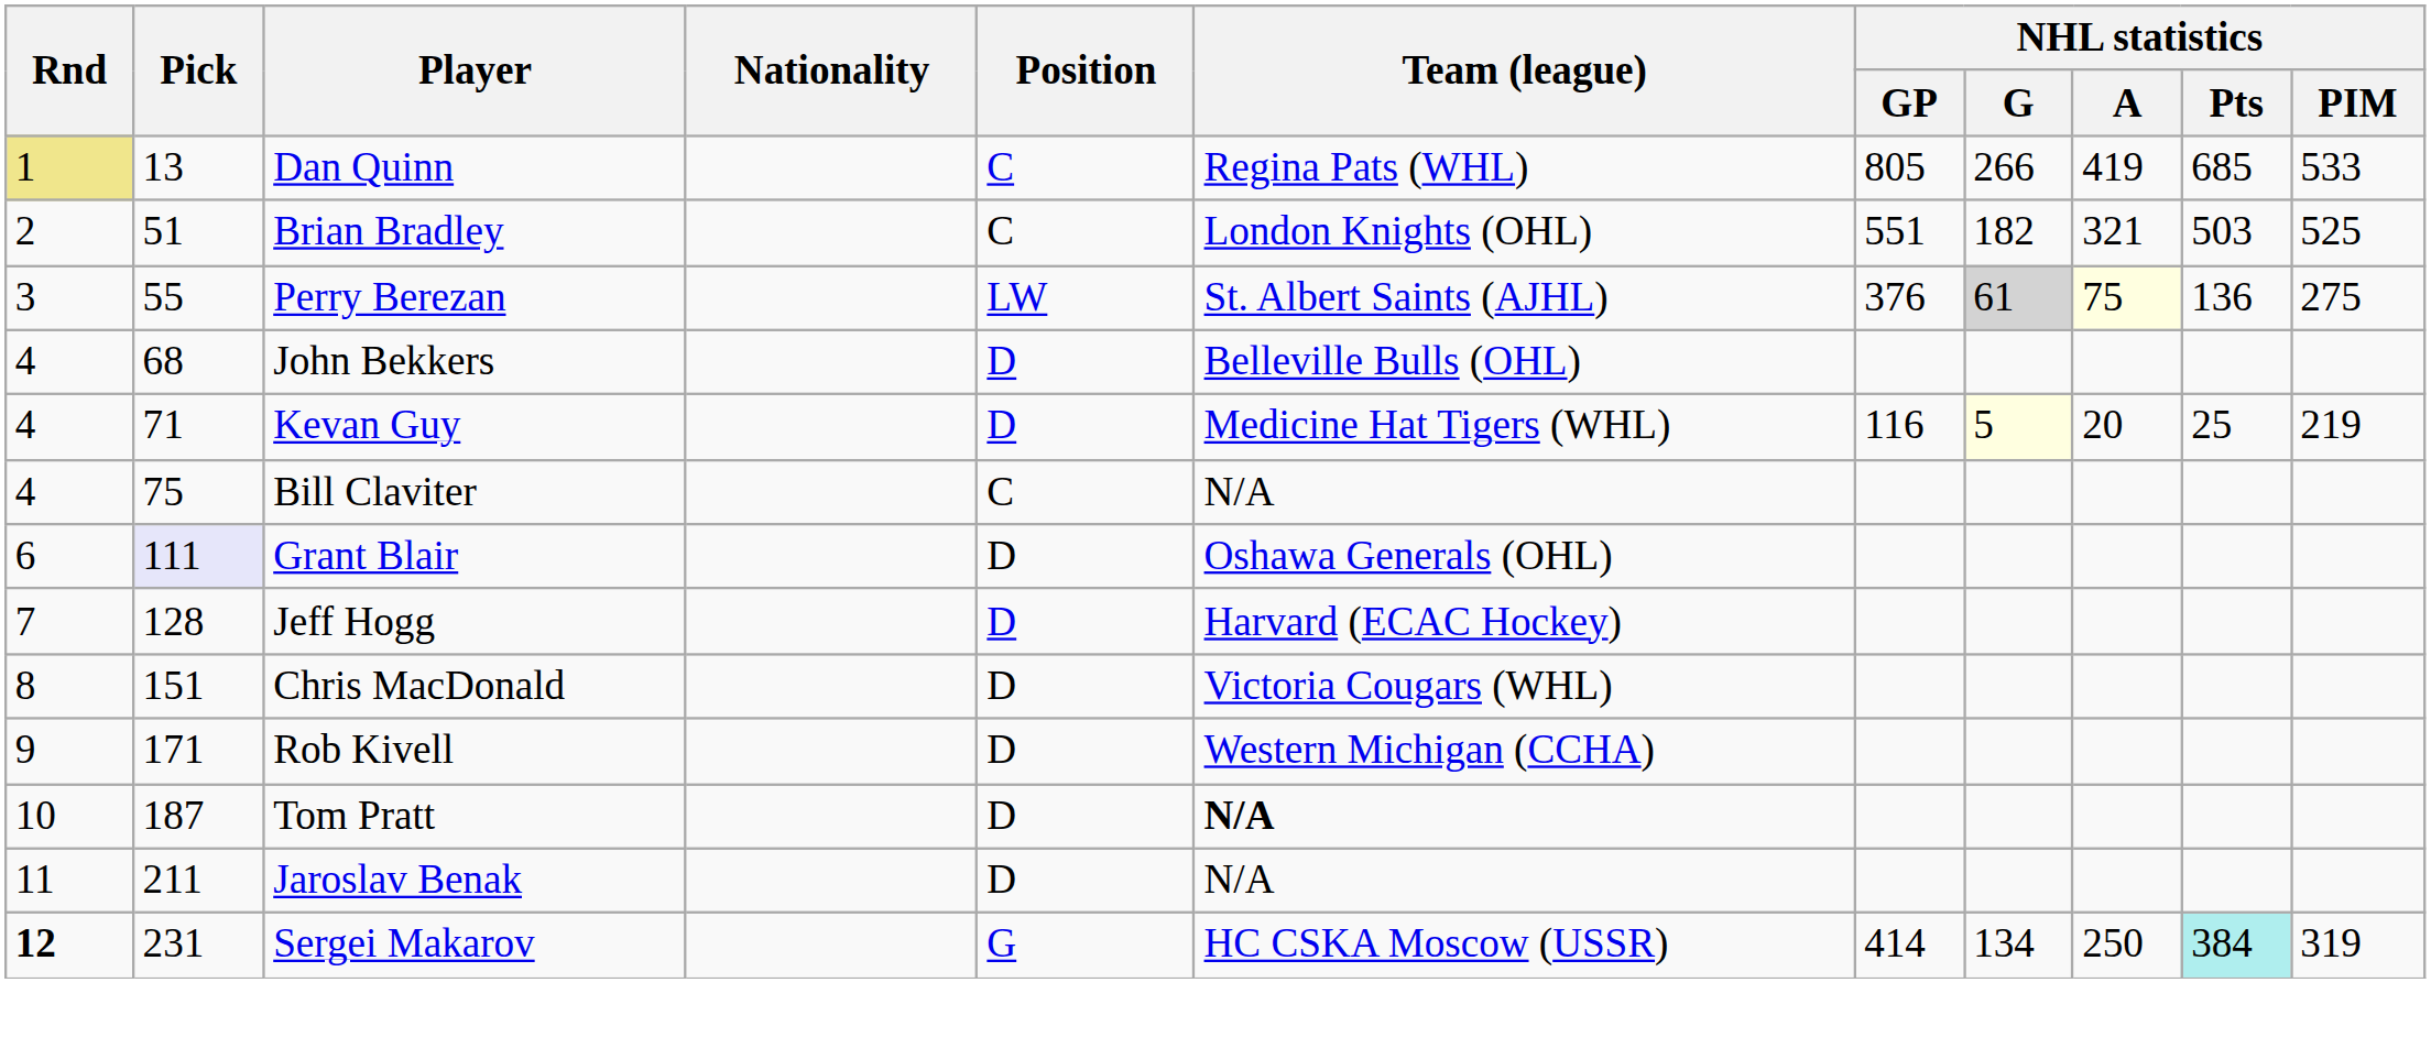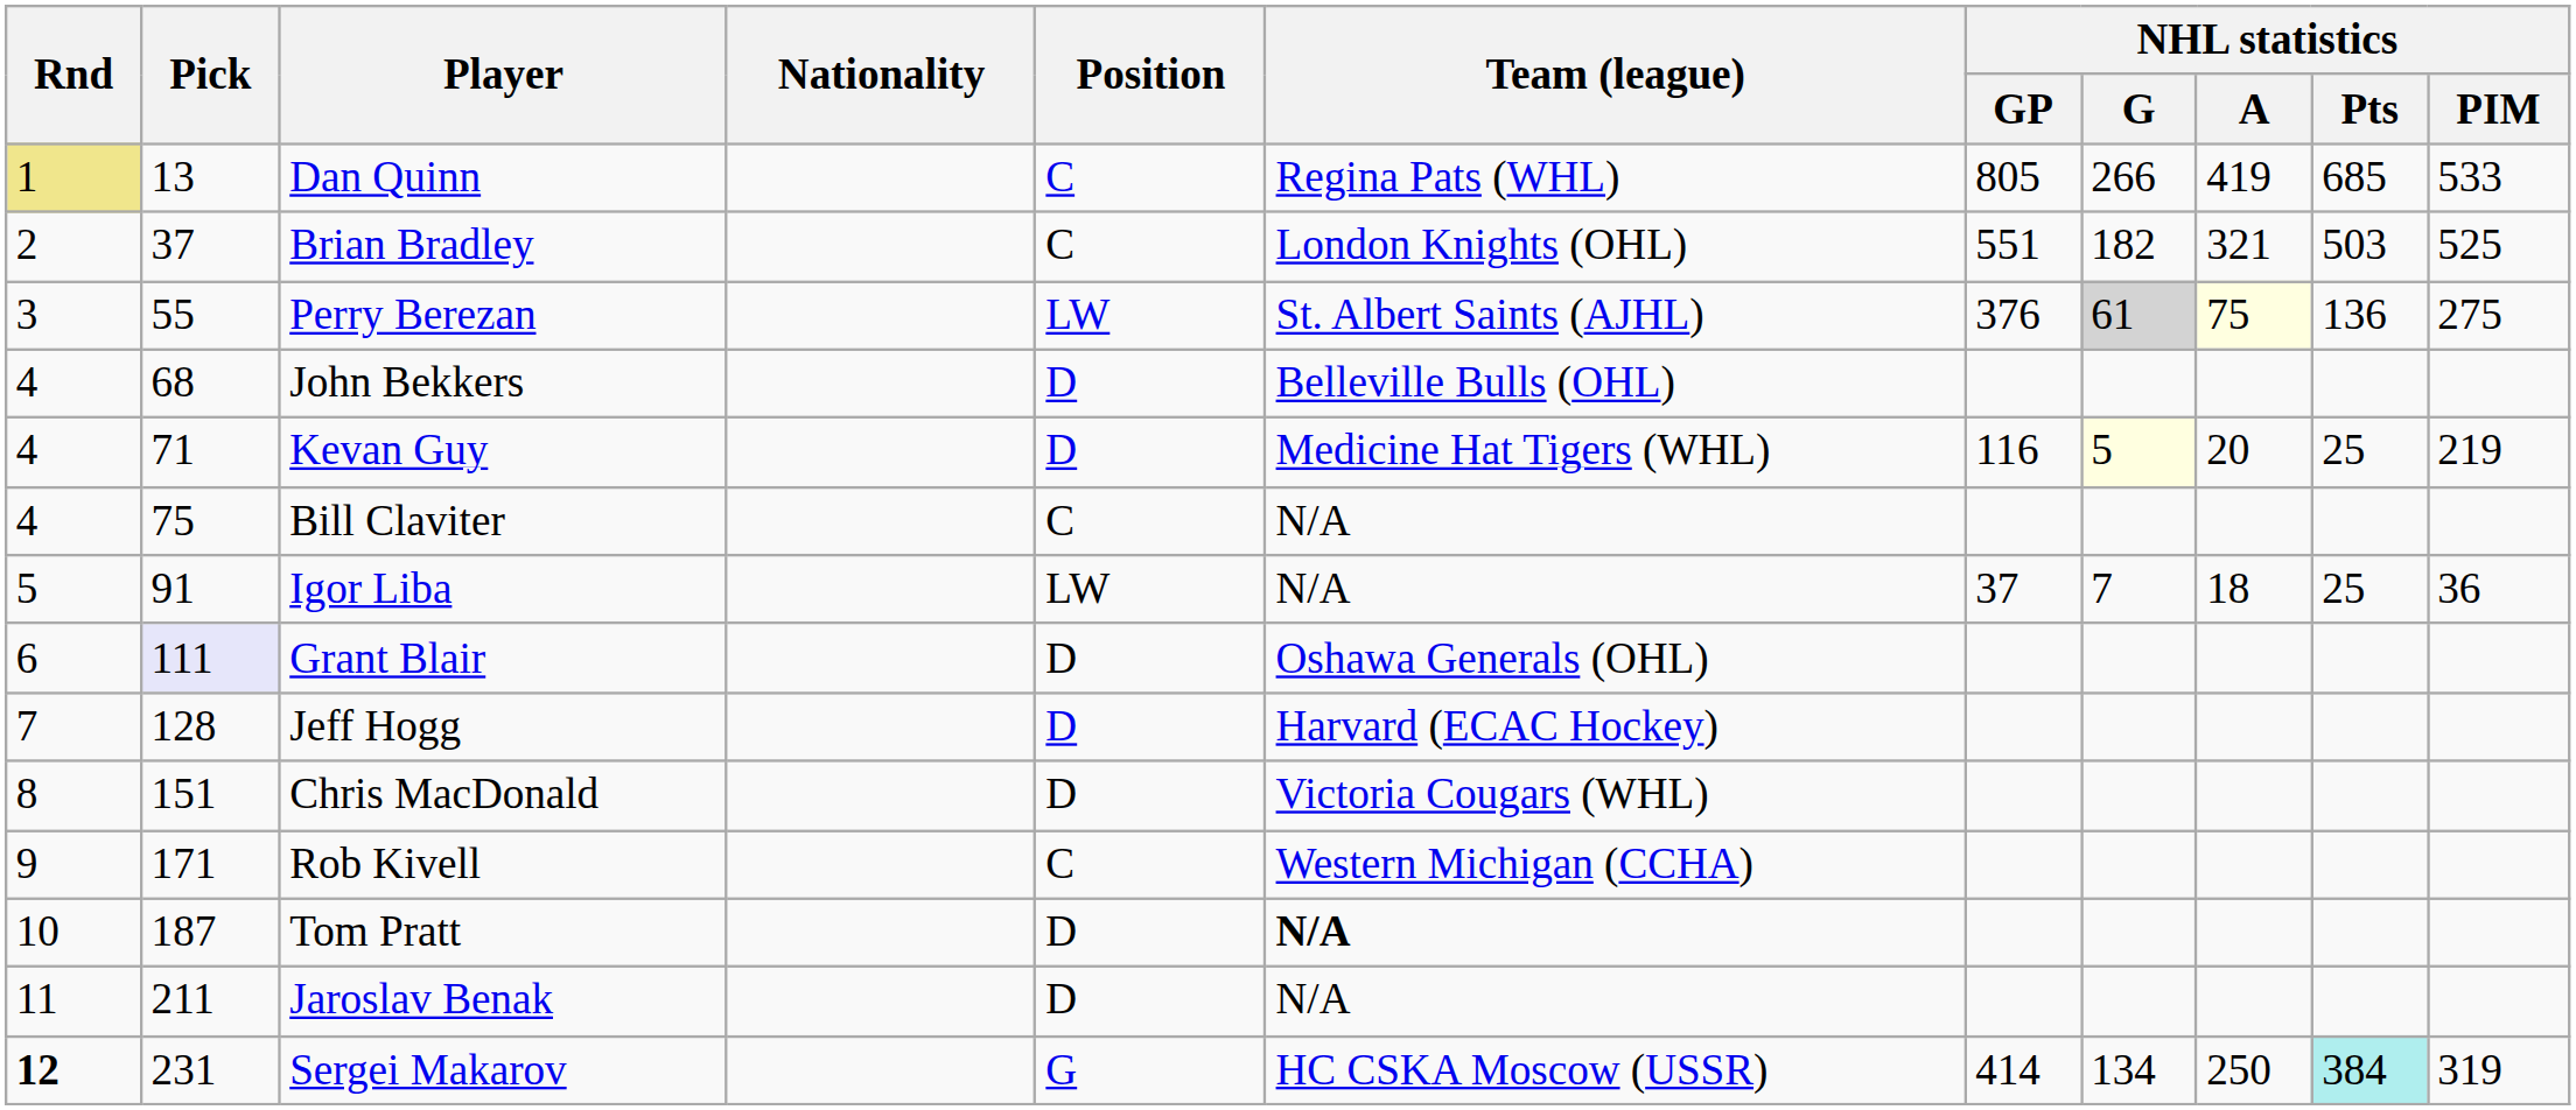 <table class="wikitable"  width="75%">
 <tr>
 <th rowspan="2">Rnd</th>
 <th rowspan="2">Pick</th>
 <th rowspan="2">Player</th>
 <th rowspan="2">Nationality</th>
 <th rowspan="2">Position</th>
 <th rowspan="2">Team (league)</th>
 <th colspan="5">NHL statistics</th>
 </tr>
 <tr>
 <th>GP</th>
 <th>G</th>
 <th>A</th>
 <th>Pts</th>
 <th>PIM</th>
 </tr>
 <tr>
 <td style="background: khaki;">1</td>
 <td>13</td>
 <td><a href='#'>Dan Quinn</a></td>
 <td></td>
 <td><a href='#'>C</a></td>
 <td><a href='#'>Regina Pats</a> (<a href='#'>WHL</a>)</td>
 <td>805</td>
 <td>266</td>
 <td>419</td>
 <td>685</td>
 <td>533</td>
 </tr>
 <tr>
 <td>2</td>
-<td>51</td>
+<td>37</td>
 <td><a href='#'>Brian Bradley</a></td>
 <td></td>
 <td>C</td>
 <td><a href='#'>London Knights</a> (OHL)</td>
 <td>551</td>
 <td>182</td>
 <td>321</td>
 <td>503</td>
 <td>525</td>
 </tr>
 <tr>
 <td>3</td>
 <td>55</td>
 <td><a href='#'>Perry Berezan</a></td>
 <td></td>
 <td><a href='#'>LW</a></td>
 <td><a href='#'>St. Albert Saints</a> (<a href='#'>AJHL</a>)</td>
 <td>376</td>
 <td style="background: lightgrey;">61</td>
 <td style="background: lightyellow;">75</td>
 <td>136</td>
 <td>275</td>
 </tr>
 <tr>
 <td>4</td>
 <td>68</td>
 <td>John Bekkers</td>
 <td></td>
 <td><a href='#'>D</a></td>
 <td><a href='#'>Belleville Bulls</a> (<a href='#'>OHL</a>)</td>
 <td></td>
 <td></td>
 <td></td>
 <td></td>
 <td></td>
 </tr>
 <tr>
 <td>4</td>
 <td>71</td>
 <td><a href='#'>Kevan Guy</a></td>
 <td></td>
 <td><a href='#'>D</a></td>
 <td><a href='#'>Medicine Hat Tigers</a> (WHL)</td>
 <td>116</td>
 <td style="background: lightyellow;">5</td>
 <td>20</td>
 <td>25</td>
 <td>219</td>
 </tr>
 <tr>
 <td>4</td>
 <td>75</td>
 <td>Bill Claviter</td>
 <td></td>
 <td>C</td>
 <td>N/A</td>
 <td></td>
 <td></td>
 <td></td>
 <td></td>
 <td></td>
 </tr>
 <tr>
+<td>5</td>
+<td>91</td>
+<td><a href='#'>Igor Liba</a></td>
+<td></td>
+<td>LW</td>
+<td>N/A</td>
+<td>37</td>
+<td>7</td>
+<td>18</td>
+<td>25</td>
+<td>36</td>
+</tr>
+<tr>
 <td>6</td>
 <td style="background: lavender;">111</td>
 <td><a href='#'>Grant Blair</a></td>
 <td></td>
 <td>D</td>
 <td><a href='#'>Oshawa Generals</a> (OHL)</td>
 <td></td>
 <td></td>
 <td></td>
 <td></td>
 <td></td>
 </tr>
 <tr>
 <td>7</td>
 <td>128</td>
 <td>Jeff Hogg</td>
 <td></td>
 <td><a href='#'>D</a></td>
 <td><a href='#'>Harvard</a> (<a href='#'>ECAC Hockey</a>)</td>
 <td></td>
 <td></td>
 <td></td>
 <td></td>
 <td></td>
 </tr>
 <tr>
 <td>8</td>
 <td>151</td>
 <td>Chris MacDonald</td>
 <td></td>
 <td>D</td>
 <td><a href='#'>Victoria Cougars</a> (WHL)</td>
 <td></td>
 <td></td>
 <td></td>
 <td></td>
 <td></td>
 </tr>
 <tr>
 <td>9</td>
 <td>171</td>
 <td>Rob Kivell</td>
 <td></td>
-<td>D</td>
+<td>C</td>
 <td><a href='#'>Western Michigan</a> (<a href='#'>CCHA</a>)</td>
 <td></td>
 <td></td>
 <td></td>
 <td></td>
 <td></td>
 </tr>
 <tr>
 <td>10</td>
 <td>187</td>
 <td>Tom Pratt</td>
 <td></td>
 <td>D</td>
 <td><strong>N/A</strong></td>
 <td></td>
 <td></td>
 <td></td>
 <td></td>
 <td></td>
 </tr>
 <tr>
 <td>11</td>
 <td>211</td>
 <td><a href='#'>Jaroslav Benak</a></td>
 <td></td>
 <td>D</td>
 <td>N/A</td>
 <td></td>
 <td></td>
 <td></td>
 <td></td>
 <td></td>
 </tr>
 <tr>
 <td><strong>12</strong></td>
 <td>231</td>
 <td><a href='#'>Sergei Makarov</a></td>
 <td></td>
 <td><a href='#'>G</a></td>
 <td><a href='#'>HC CSKA Moscow</a> (<a href='#'>USSR</a>)</td>
 <td>414</td>
 <td>134</td>
 <td>250</td>
 <td style="background: paleturquoise;">384</td>
 <td>319</td>
 </tr>
 </table>
